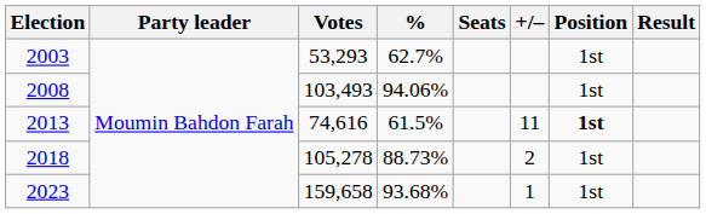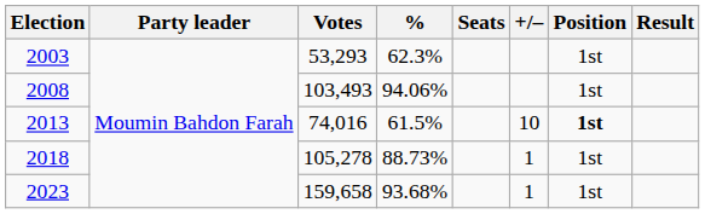 <table class=wikitable style=text-align:center>
 <tr>
 <th><strong>Election</strong></th>
 <th>Party leader</th>
 <th><strong>Votes</strong></th>
 <th><strong>%</strong></th>
 <th><strong>Seats</strong></th>
 <th>+/–</th>
 <th>Position</th>
 <th><strong>Result</strong></th>
 </tr>
 <tr>
 <td><a href='#'>2003</a></td>
 <td rowspan="5"><a href='#'>Moumin Bahdon Farah</a></td>
 <td>53,293<br></td>
-<td>62.7%</td>
+<td>62.3%</td>
 <td></td>
 <td></td>
 <td> 1st</td>
 <td></td>
 </tr>
 <tr>
 <td><a href='#'>2008</a></td>
 <td>103,493<br></td>
 <td>94.06%</td>
 <td></td>
 <td></td>
 <td> 1st</td>
 <td></td>
 </tr>
 <tr>
 <td><a href='#'>2013</a></td>
-<td>74,616<br></td>
+<td>74,016<br></td>
 <td>61.5%</td>
 <td></td>
-<td> 11</td>
+<td> 10</td>
 <td><strong> 1st</strong></td>
 <td></td>
 </tr>
 <tr>
 <td><a href='#'>2018</a></td>
 <td>105,278<br></td>
 <td>88.73%</td>
 <td></td>
-<td> 2</td>
+<td> 1</td>
 <td> 1st</td>
 <td></td>
 </tr>
 <tr>
 <td><a href='#'>2023</a></td>
 <td>159,658<br></td>
 <td>93.68%</td>
 <td></td>
 <td> 1</td>
 <td> 1st</td>
 <td></td>
 </tr>
 </table>
